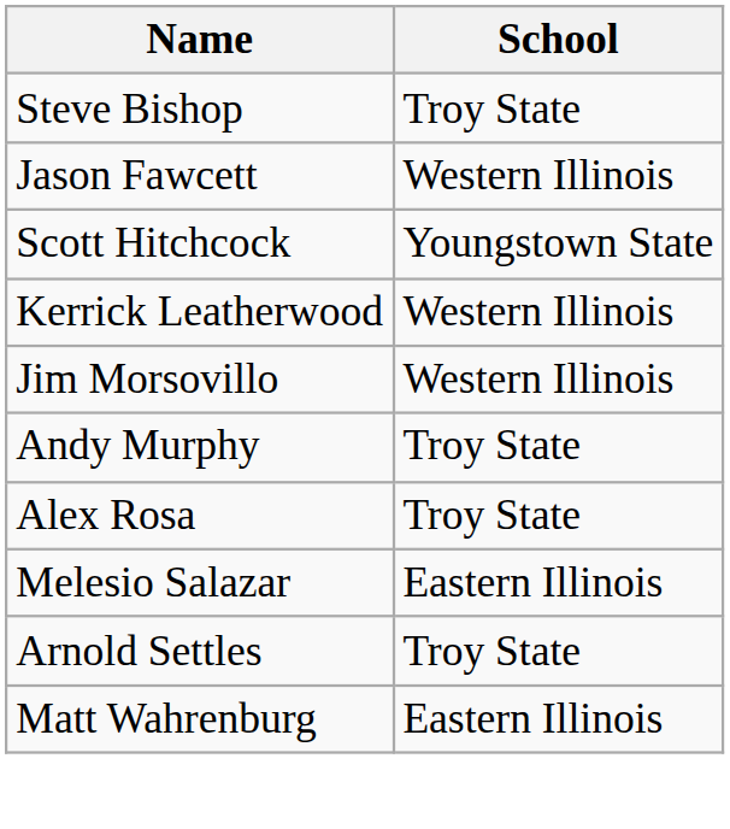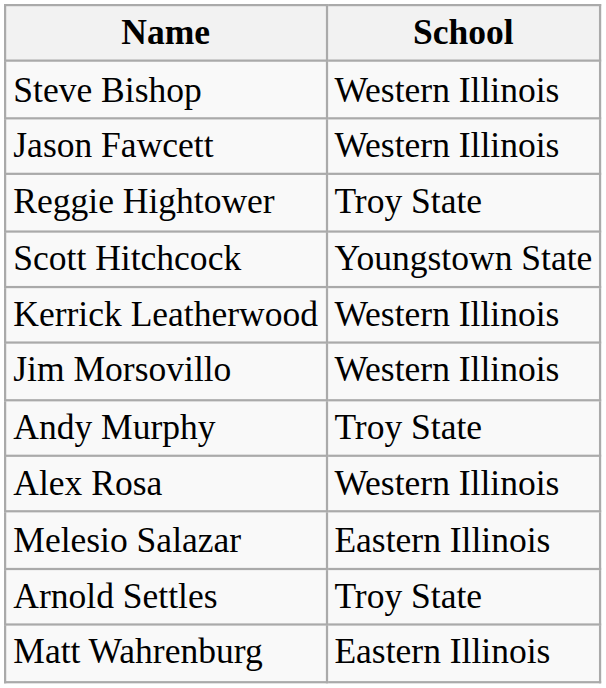 <table class=wikitable>
 <tr>
 <th>Name</th>
 <th>School</th>
 </tr>
 <tr>
 <td>Steve Bishop</td>
-<td>Troy State</td>
+<td>Western Illinois</td>
 </tr>
 <tr>
 <td>Jason Fawcett</td>
 <td>Western Illinois</td>
+</tr>
+<tr>
+<td>Reggie Hightower</td>
+<td>Troy State</td>
 </tr>
 <tr>
 <td>Scott Hitchcock</td>
 <td>Youngstown State</td>
 </tr>
 <tr>
 <td>Kerrick Leatherwood</td>
 <td>Western Illinois</td>
 </tr>
 <tr>
 <td>Jim Morsovillo</td>
 <td>Western Illinois</td>
 </tr>
 <tr>
 <td>Andy Murphy</td>
 <td>Troy State</td>
 </tr>
 <tr>
 <td>Alex Rosa</td>
-<td>Troy State</td>
+<td>Western Illinois</td>
 </tr>
 <tr>
 <td>Melesio Salazar</td>
 <td>Eastern Illinois</td>
 </tr>
 <tr>
 <td>Arnold Settles</td>
 <td>Troy State</td>
 </tr>
 <tr>
 <td>Matt Wahrenburg</td>
 <td>Eastern Illinois</td>
 </tr>
 </table>
